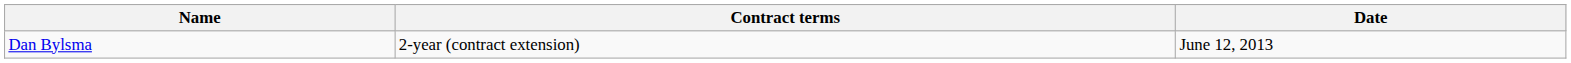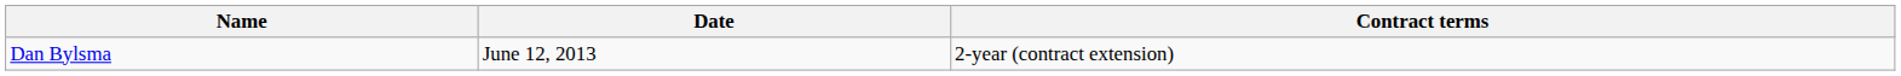 <table class="wikitable" style="width:75%;">
 <tr style="text-align:center; background:#ddd;">
 <th style="width:25%;">Name</th>
+<th style="width:25%;">Date</th>
 <th style="width:50%;">Contract terms</th>
-<th style="width:25%;">Date</th>
 </tr>
 <tr>
 <td><a href='#'>Dan Bylsma</a></td>
+<td>June 12, 2013</td>
 <td>2-year (contract extension)</td>
-<td>June 12, 2013</td>
 </tr>
 </table>
